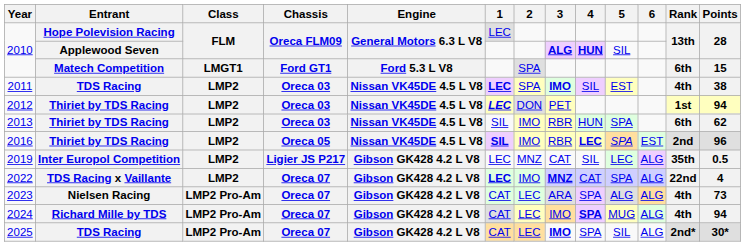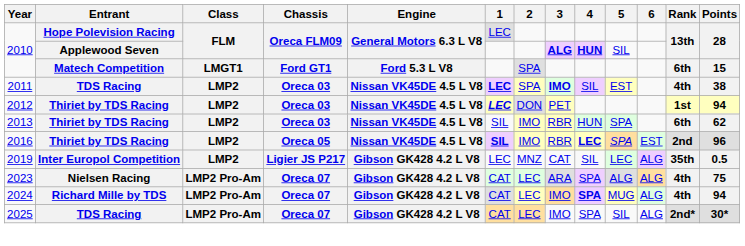 <table class="wikitable" style="text-align:center; font-size:90%">
 <tr>
 <th>Year</th>
 <th>Entrant</th>
 <th>Class</th>
 <th>Chassis</th>
 <th>Engine</th>
 <th>1</th>
 <th>2</th>
 <th>3</th>
 <th>4</th>
 <th>5</th>
 <th>6</th>
 <th>Rank</th>
 <th>Points</th>
 </tr>
 <tr>
 <td rowspan=3><a href='#'>2010</a></td>
 <th><a href='#'>Hope Polevision Racing</a></th>
 <th rowspan=2>FLM</th>
 <th rowspan=2><a href='#'>Oreca FLM09</a></th>
 <th rowspan=2><a href='#'>General Motors</a> 6.3 L V8</th>
 <td style="background:#DFDFDF;"><a href='#'>LEC</a><br></td>
 <td></td>
 <td></td>
 <td></td>
 <td></td>
 <td></td>
 <th rowspan=2>13th</th>
 <th rowspan=2>28</th>
 </tr>
 <tr>
 <th>Applewood Seven</th>
 <td></td>
 <td></td>
 <td style="background:#EFCFFF;"><strong><a href='#'>ALG</a></strong><br></td>
 <td style="background:#EFCFFF;"><strong><a href='#'>HUN</a></strong><br></td>
 <td><a href='#'>SIL</a></td>
 <td></td>
 </tr>
 <tr>
 <th><a href='#'>Matech Competition</a></th>
 <th>LMGT1</th>
 <th><a href='#'>Ford GT1</a></th>
 <th><a href='#'>Ford</a> 5.3 L V8</th>
 <td></td>
 <td style="background:#DFDFDF;"><a href='#'>SPA</a><br></td>
 <td></td>
 <td></td>
 <td></td>
 <td></td>
 <th>6th</th>
 <th>15</th>
 </tr>
 <tr>
 <td><a href='#'>2011</a></td>
 <th><a href='#'>TDS Racing</a></th>
 <th>LMP2</th>
 <th><a href='#'>Oreca 03</a></th>
 <th><a href='#'>Nissan VK45DE</a> 4.5 L V8</th>
 <td style="background:#EFCFFF;"><strong><a href='#'>LEC</a></strong><br></td>
 <td style="background:#FFFFBF;"><a href='#'>SPA</a><br></td>
 <td style="background:#DFFFDF;"><strong><a href='#'>IMO</a></strong><br></td>
 <td style="background:#EFCFFF;"><a href='#'>SIL</a><br></td>
 <td style="background:#FFFFBF;"><a href='#'>EST</a><br></td>
 <td></td>
 <th>4th</th>
 <th>38</th>
 </tr>
 <tr>
 <td><a href='#'>2012</a></td>
 <th><a href='#'>Thiriet by TDS Racing</a></th>
 <th>LMP2</th>
 <th><a href='#'>Oreca 03</a></th>
 <th><a href='#'>Nissan VK45DE</a> 4.5 L V8</th>
 <td style="background:#FFFFBF;"><strong><em><a href='#'>LEC</a></em></strong><br></td>
 <td style="background:#DFDFDF;"><a href='#'>DON</a><br></td>
 <td style="background:#FFFFBF;"><a href='#'>PET</a><br></td>
 <td></td>
 <td></td>
 <td></td>
 <th style="background:#FFFFBF;">1st</th>
 <th style="background:#FFFFBF;">94</th>
 </tr>
 <tr>
 <td><a href='#'>2013</a></td>
 <th><a href='#'>Thiriet by TDS Racing</a></th>
 <th>LMP2</th>
 <th><a href='#'>Oreca 03</a></th>
 <th><a href='#'>Nissan VK45DE</a> 4.5 L V8</th>
 <td><a href='#'>SIL</a></td>
 <td style="background:#FFFFBF;"><a href='#'>IMO</a><br></td>
 <td style="background:#FFFFBF;"><a href='#'>RBR</a><br></td>
 <td style="background:#DFFFDF;"><a href='#'>HUN</a><br></td>
 <td style="background:#DFFFDF;"><a href='#'>SPA</a><br></td>
 <td></td>
 <th>6th</th>
 <th>62</th>
 </tr>
 <tr>
 <td><a href='#'>2016</a></td>
 <th><a href='#'>Thiriet by TDS Racing</a></th>
 <th>LMP2</th>
 <th><a href='#'>Oreca 05</a></th>
 <th><a href='#'>Nissan VK45DE</a> 4.5 L V8</th>
 <td style="background:#EFCFFF;"><strong><a href='#'>SIL</a></strong><br></td>
 <td style="background:#FFFFBF;"><a href='#'>IMO</a><br></td>
 <td style="background:#FFFFBF;"><a href='#'>RBR</a><br></td>
 <td style="background:#FFFFBF;"><strong><a href='#'>LEC</a></strong><br></td>
 <td style="background:#FFDF9F;"><em><a href='#'>SPA</a></em><br></td>
 <td style="background:#DFFFDF;"><a href='#'>EST</a><br></td>
 <th style="background:#DFDFDF;">2nd</th>
 <th style="background:#DFDFDF;">96</th>
 </tr>
 <tr>
 <td><a href='#'>2019</a></td>
 <th><a href='#'>Inter Europol Competition</a></th>
 <th>LMP2</th>
 <th><a href='#'>Ligier JS P217</a></th>
 <th><a href='#'>Gibson</a> GK428 4.2 L V8</th>
 <td><a href='#'>LEC</a></td>
 <td><a href='#'>MNZ</a></td>
 <td><a href='#'>CAT</a></td>
 <td><a href='#'>SIL</a></td>
 <td style="background:#DFFFDF;"><a href='#'>LEC</a><br></td>
 <td style="background:#EFCFFF;"><a href='#'>ALG</a><br></td>
 <th>35th</th>
 <th>0.5</th>
 </tr>
 <tr>
-<td><a href='#'>2022</a></td>
-<th><a href='#'>TDS Racing</a> x <a href='#'>Vaillante</a></th>
-<th>LMP2</th>
-<th><a href='#'>Oreca 07</a></th>
-<th><a href='#'>Gibson</a> GK428 4.2 L V8</th>
-<td style="background:#DFFFDF;"><strong><a href='#'>LEC</a></strong><br></td>
-<td style="background:#DFFFDF;"><a href='#'>IMO</a><br></td>
-<td style="background:#CFCFFF;"><strong><a href='#'>MNZ</a></strong><br></td>
-<td style="background:#CFCFFF;"><a href='#'>CAT</a><br></td>
-<td style="background:#CFCFFF;"><a href='#'>SPA</a><br></td>
-<td style="background:#CFCFFF;"><a href='#'>ALG</a><br></td>
-<th>22nd</th>
-<th>4</th>
-</tr>
-<tr>
 <td><a href='#'>2023</a></td>
 <th>Nielsen Racing</th>
 <th>LMP2 Pro-Am</th>
 <th><a href='#'>Oreca 07</a></th>
 <th><a href='#'>Gibson</a> GK428 4.2 L V8</th>
 <td style="background:#DFFFDF;"><a href='#'>CAT</a><br></td>
 <td style="background:#DFFFDF;"><a href='#'>LEC</a><br></td>
 <td style="background:#DFDFDF;"><a href='#'>ARA</a><br></td>
 <td style="background:#EFCFFF;"><a href='#'>SPA</a><br></td>
 <td style="background:#DFDFDF;"><a href='#'>ALG</a><br></td>
 <td style="background:#FFDF9F;"><a href='#'>ALG</a><br></td>
 <th>4th</th>
-<th>73</th>
+<th>75</th>
 </tr>
 <tr>
 <td><a href='#'>2024</a></td>
 <th><a href='#'>Richard Mille by TDS</a></th>
 <th>LMP2 Pro-Am</th>
 <th><a href='#'>Oreca 07</a></th>
 <th><a href='#'>Gibson</a> GK428 4.2 L V8</th>
 <td style="background:#DFDFDF;"><a href='#'>CAT</a><br></td>
 <td style="background:#FFFFBF;"><a href='#'>LEC</a><br></td>
 <td style="background:#FFDF9F;"><a href='#'>IMO</a><br></td>
 <td style="background:#EFCFFF;"><strong><a href='#'>SPA</a></strong><br></td>
 <td style="background:#FFFFBF;"><a href='#'>MUG</a><br></td>
 <td style="background:#DFFFDF;"><a href='#'>ALG</a><br></td>
 <th>4th</th>
 <th>94</th>
 </tr>
 <tr>
 <td><a href='#'>2025</a></td>
 <th><a href='#'>TDS Racing</a></th>
 <th>LMP2 Pro-Am</th>
 <th><a href='#'>Oreca 07</a></th>
 <th><a href='#'>Gibson</a> GK428 4.2 L V8</th>
 <td style="background:#FFDF9F;"><a href='#'>CAT</a><br></td>
 <td style="background:#FFDF9F;"><a href='#'>LEC</a><br></td>
-<td style="background:#;"><strong><a href='#'>IMO</a><br></strong></td>
+<td style="background:#;"><a href='#'>IMO</a><br></td>
 <td style="background:#;"><a href='#'>SPA</a><br></td>
 <td style="background:#;"><a href='#'>SIL</a><br></td>
 <td style="background:#;"><a href='#'>ALG</a><br></td>
 <th style="background:#DFDFDF;">2nd*</th>
 <th style="background:#DFDFDF;">30*</th>
 </tr>
 </table>
